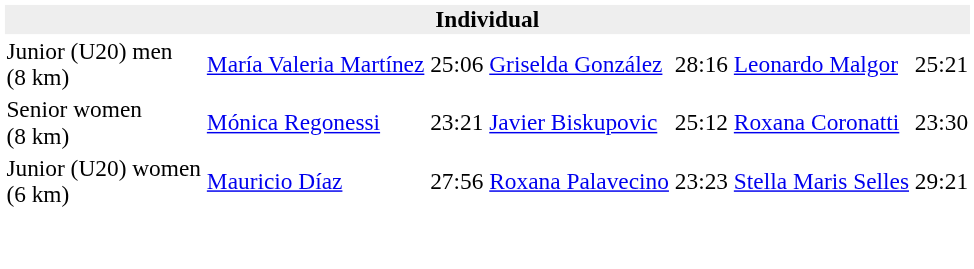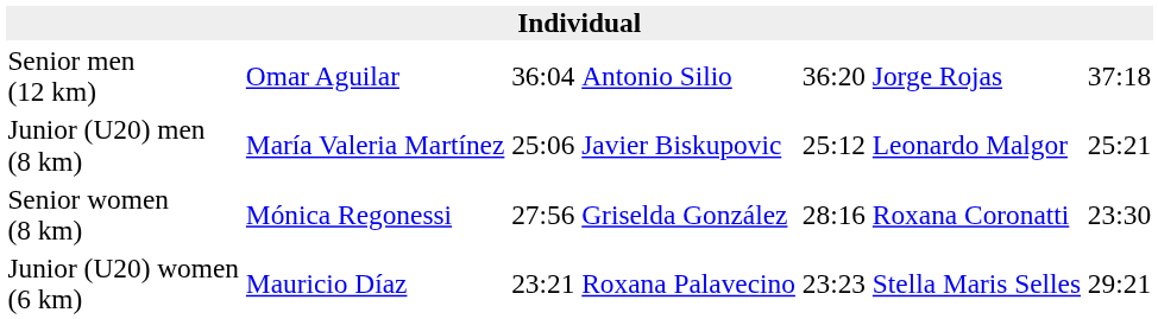 <table>
 <tr>
 <td colspan=7 bgcolor=#eeeeee style=text-align:center;><strong>Individual</strong></td>
 </tr>
 <tr>
+<td>Senior men<br>(12 km)</td>
+<td><a href='#'>Omar Aguilar</a><br></td>
+<td>36:04</td>
+<td><a href='#'>Antonio Silio</a><br></td>
+<td>36:20</td>
+<td><a href='#'>Jorge Rojas</a><br></td>
+<td>37:18</td>
+</tr>
+<tr>
 <td>Junior (U20) men<br>(8 km)</td>
 <td><a href='#'>María Valeria Martínez</a><br></td>
 <td>25:06</td>
-<td><a href='#'>Griselda González</a><br></td>
-<td>28:16</td>
+<td><a href='#'>Javier Biskupovic</a><br></td>
+<td>25:12</td>
 <td><a href='#'>Leonardo Malgor</a><br></td>
 <td>25:21</td>
 </tr>
 <tr>
 <td>Senior women<br>(8 km)</td>
 <td><a href='#'>Mónica Regonessi</a><br></td>
-<td>23:21</td>
-<td><a href='#'>Javier Biskupovic</a><br></td>
-<td>25:12</td>
+<td>27:56</td>
+<td><a href='#'>Griselda González</a><br></td>
+<td>28:16</td>
 <td><a href='#'>Roxana Coronatti</a><br></td>
 <td>23:30</td>
 </tr>
 <tr>
 <td>Junior (U20) women<br>(6 km)</td>
 <td><a href='#'>Mauricio Díaz</a><br></td>
-<td>27:56</td>
+<td>23:21</td>
 <td><a href='#'>Roxana Palavecino</a><br></td>
 <td>23:23</td>
 <td><a href='#'>Stella Maris Selles</a><br></td>
 <td>29:21</td>
 </tr>
 </table>
